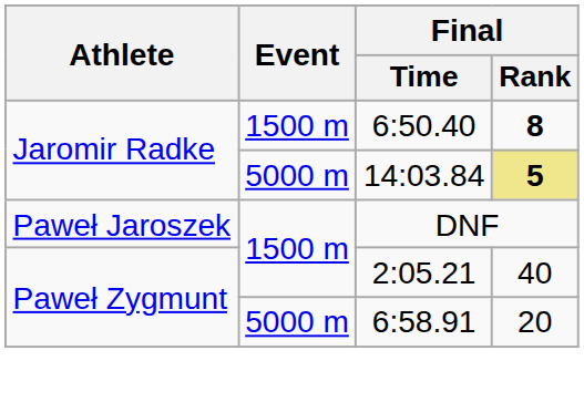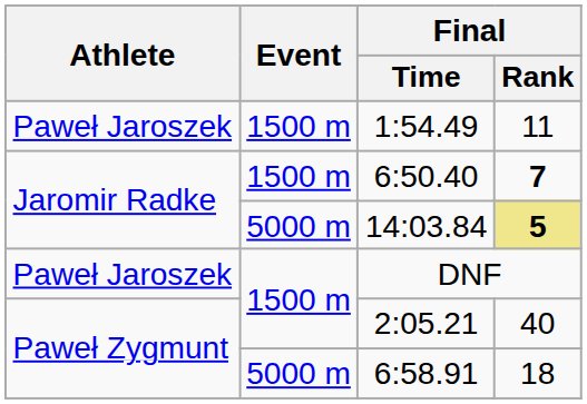 <table class="wikitable" style="font-size:90%">
 <tr>
 <th rowspan=2>Athlete</th>
 <th rowspan=2>Event</th>
 <th colspan=2>Final</th>
 </tr>
 <tr style="font-size:95%">
 <th>Time</th>
 <th>Rank</th>
 </tr>
 <tr align=center>
+<td align=left rowspan=1><a href='#'>Paweł Jaroszek</a></td>
+<td align=left><a href='#'>1500 m</a></td>
+<td>1:54.49</td>
+<td>11</td>
+</tr>
+<tr align=center>
 <td align=left rowspan=2><a href='#'>Jaromir Radke</a></td>
 <td align=left><a href='#'>1500 m</a></td>
 <td>6:50.40</td>
-<td><strong>8</strong></td>
+<td><strong>7</strong></td>
 </tr>
 <tr align=center>
 <td align=left><a href='#'>5000 m</a></td>
 <td>14:03.84</td>
 <td style="background: khaki;"><strong>5</strong></td>
 </tr>
 <tr align=center>
 <td align=left rowspan=1><a href='#'>Paweł Jaroszek</a></td>
 <td align=left rowspan=2><a href='#'>1500 m</a></td>
 <td colspan=2>DNF</td>
 </tr>
 <tr align=center>
 <td align=left rowspan=2><a href='#'>Paweł Zygmunt</a></td>
 <td>2:05.21</td>
 <td>40</td>
 </tr>
 <tr align=center>
 <td align=left><a href='#'>5000 m</a></td>
 <td>6:58.91</td>
-<td>20</td>
+<td>18</td>
 </tr>
 </table>
